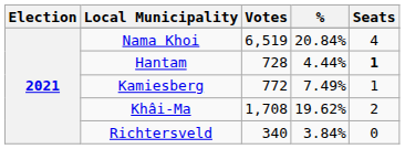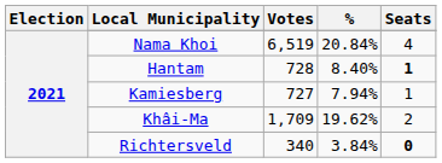 <table class=wikitable style=text-align:center>
 <tr>
 <th>Election</th>
 <th>Local Municipality</th>
 <th>Votes</th>
 <th>%</th>
 <th>Seats</th>
 </tr>
 <tr>
 <th rowspan="6"><a href='#'>2021</a></th>
 </tr>
 <tr>
 <td><a href='#'>Nama Khoi</a></td>
 <td align="right">6,519</td>
 <td align="right">20.84%</td>
 <td>4</td>
 </tr>
 <tr>
 <td><a href='#'>Hantam</a></td>
 <td align="right">728</td>
-<td align="right">4.44%</td>
+<td align="right">8.40%</td>
 <td><strong>1</strong></td>
 </tr>
 <tr>
 <td><a href='#'>Kamiesberg</a></td>
-<td align="right">772</td>
-<td align="right">7.49%</td>
+<td align="right">727</td>
+<td align="right">7.94%</td>
 <td>1</td>
 </tr>
 <tr>
 <td><a href='#'>Khâi-Ma</a></td>
-<td align="right">1,708</td>
+<td align="right">1,709</td>
 <td align="right">19.62%</td>
 <td>2</td>
 </tr>
 <tr>
 <td><a href='#'>Richtersveld</a></td>
 <td align="right">340</td>
 <td align="right">3.84%</td>
-<td>0</td>
+<td><strong>0</strong></td>
 </tr>
 </table>
